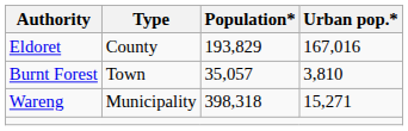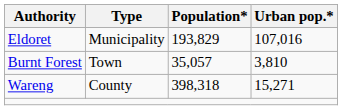 <table class="wikitable">
 <tr>
 <th>Authority</th>
 <th>Type</th>
 <th>Population*</th>
 <th>Urban pop.*</th>
 </tr>
 <tr>
 <td><a href='#'>Eldoret</a></td>
-<td>County</td>
+<td>Municipality</td>
 <td>193,829</td>
-<td>167,016</td>
+<td>107,016</td>
 </tr>
 <tr>
 <td><a href='#'>Burnt Forest</a></td>
 <td>Town</td>
 <td>35,057</td>
 <td>3,810</td>
 </tr>
 <tr>
 <td><a href='#'>Wareng</a></td>
-<td>Municipality</td>
+<td>County</td>
 <td>398,318</td>
 <td>15,271</td>
 </tr>
 <tr>
 <td colspan="4"></td>
 </tr>
 </table>
